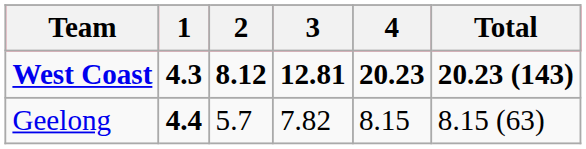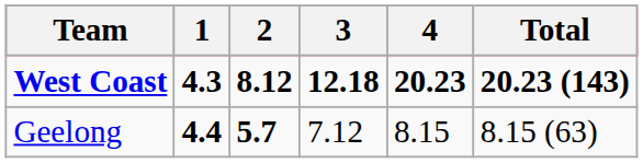 <table class="wikitable" | align="right">
 <tr bgcolor="#FF0033">
 <th>Team</th>
 <th>1</th>
 <th>2</th>
 <th>3</th>
 <th>4</th>
 <th>Total</th>
 </tr>
 <tr>
 <td><strong><a href='#'>West Coast</a></strong></td>
 <td><strong>4.3</strong></td>
 <td><strong>8.12</strong></td>
-<td><strong>12.81</strong></td>
+<td><strong>12.18</strong></td>
 <td><strong>20.23</strong></td>
 <td><strong>20.23 (143)</strong></td>
 </tr>
 <tr>
 <td><a href='#'>Geelong</a></td>
 <td><strong>4.4</strong></td>
-<td>5.7</td>
-<td>7.82</td>
+<td><strong>5.7</strong></td>
+<td>7.12</td>
 <td>8.15</td>
 <td>8.15 (63)</td>
 </tr>
 </table>
